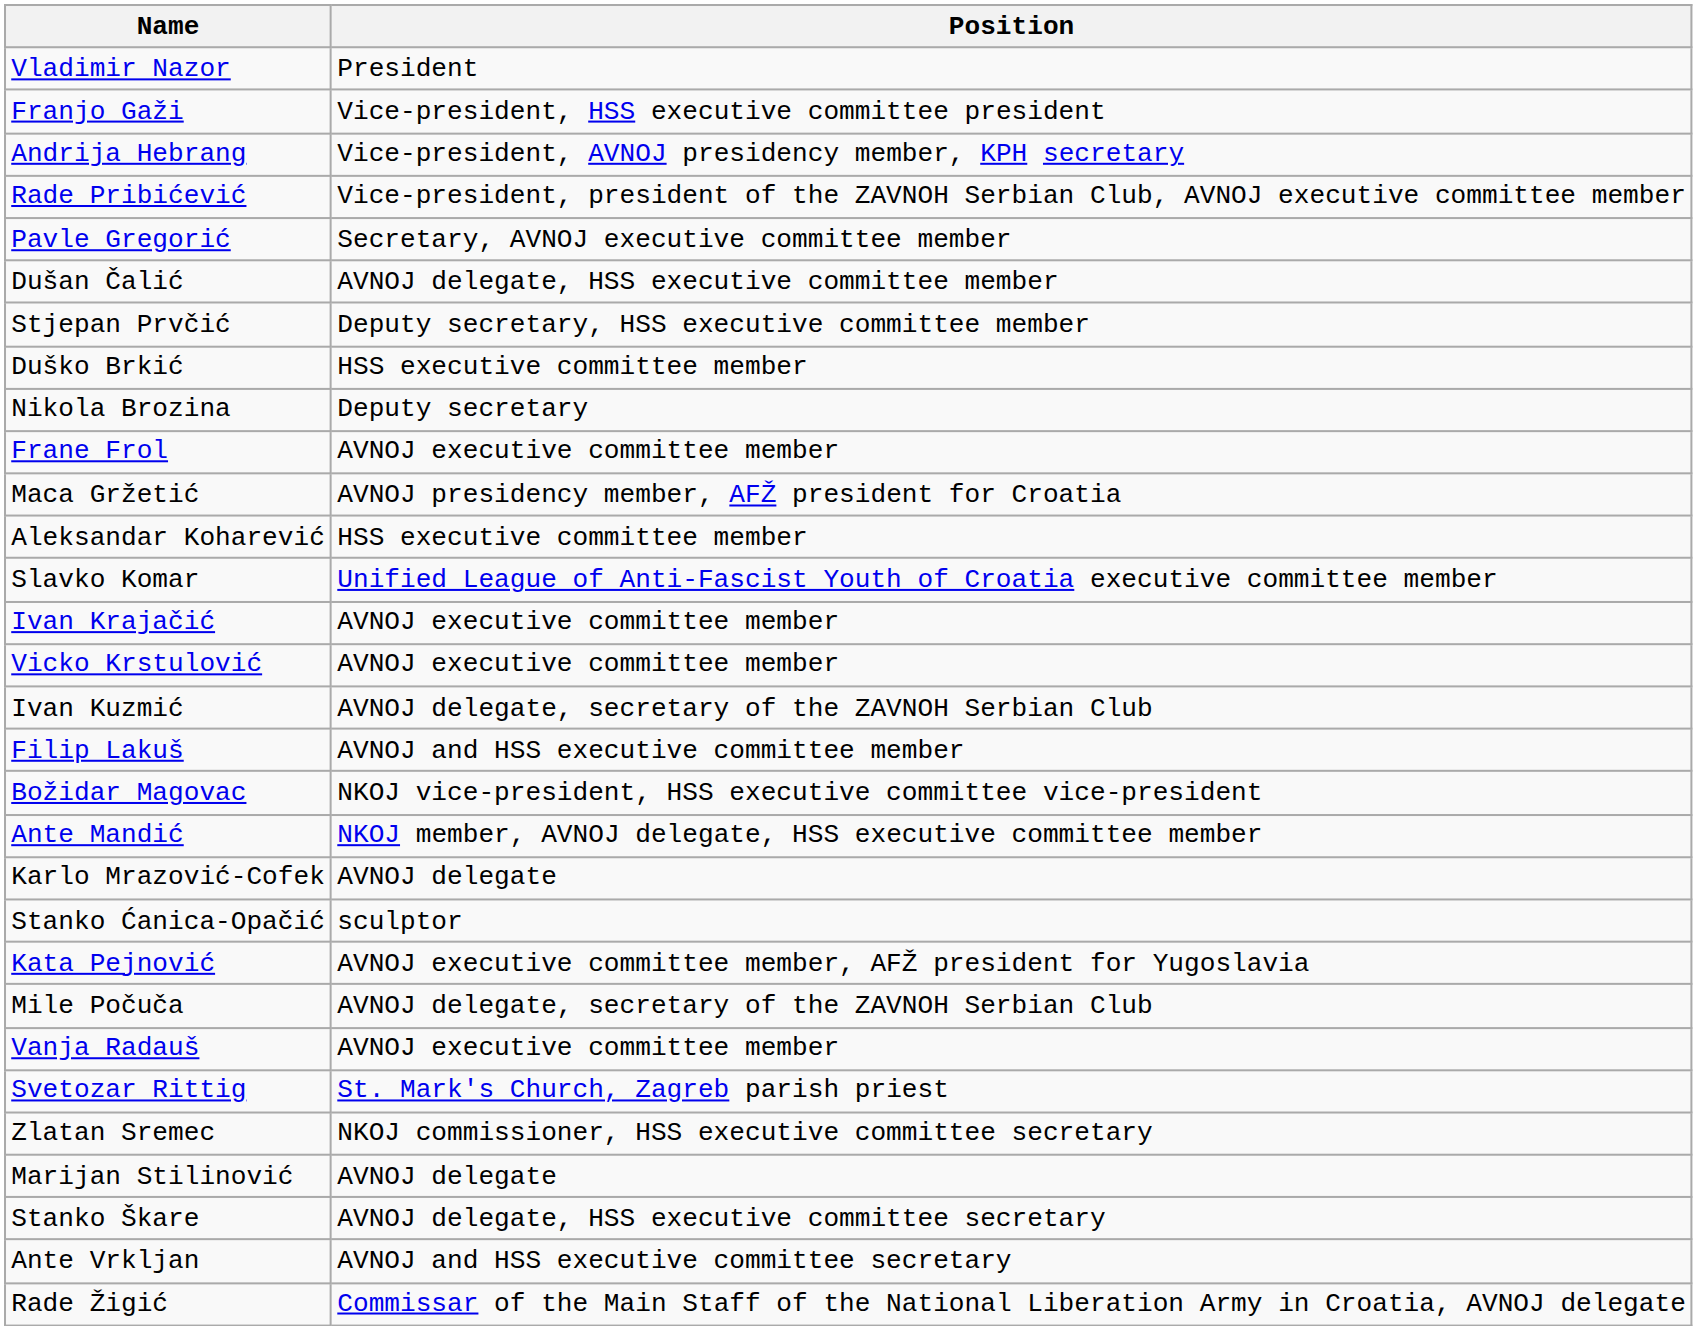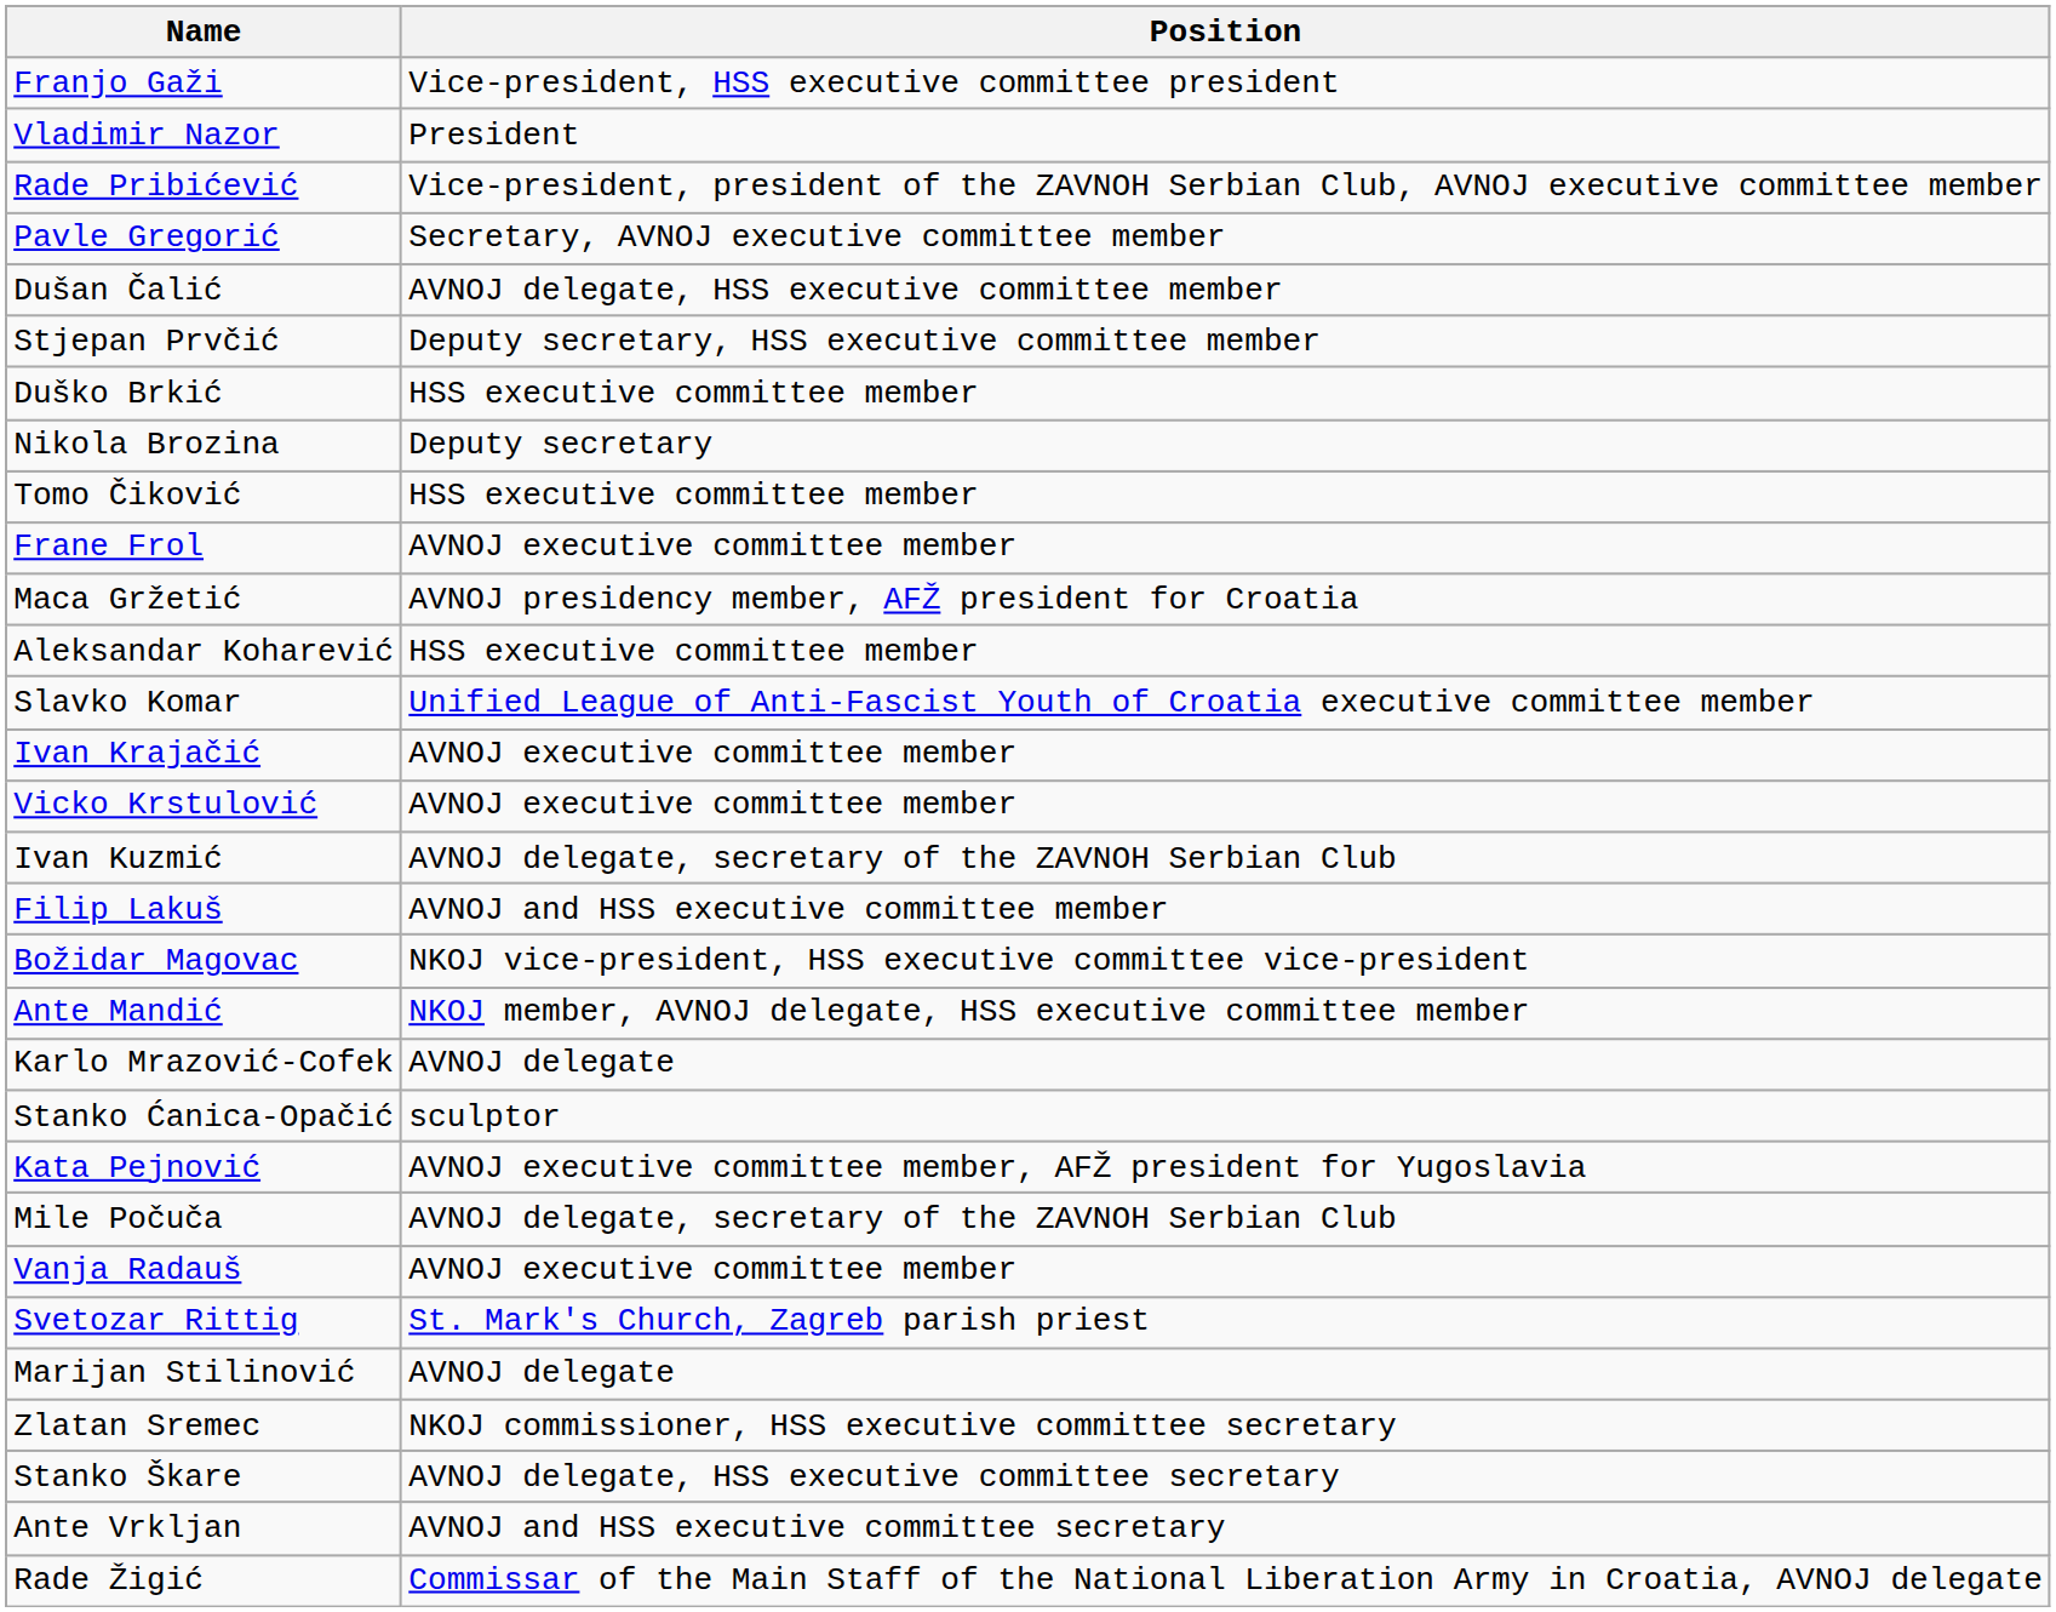 <table class="plainrowheaders wikitable" style="cellspacing=2px; text-align:left;">
 <tr style="font-size:100%; text-align:left;">
 <th>Name</th>
 <th>Position</th>
 </tr>
 <tr>
-<td><a href='#'>Vladimir Nazor</a></td>
-<td>President</td>
-</tr>
-<tr>
 <td><a href='#'>Franjo Gaži</a></td>
 <td>Vice-president, <a href='#'>HSS</a> executive committee president</td>
 </tr>
 <tr>
-<td><a href='#'>Andrija Hebrang</a></td>
-<td>Vice-president, <a href='#'>AVNOJ</a> presidency member, <a href='#'>KPH</a> <a href='#'>secretary</a></td>
+<td><a href='#'>Vladimir Nazor</a></td>
+<td>President</td>
 </tr>
 <tr>
 <td><a href='#'>Rade Pribićević</a></td>
 <td>Vice-president, president of the ZAVNOH Serbian Club, AVNOJ executive committee member</td>
 </tr>
 <tr>
 <td><a href='#'>Pavle Gregorić</a></td>
 <td>Secretary, AVNOJ executive committee member</td>
 </tr>
 <tr>
 <td>Dušan Čalić</td>
 <td>AVNOJ delegate, HSS executive committee member</td>
 </tr>
 <tr>
 <td>Stjepan Prvčić</td>
 <td>Deputy secretary, HSS executive committee member</td>
 </tr>
 <tr>
 <td>Duško Brkić</td>
 <td>HSS executive committee member</td>
 </tr>
 <tr>
 <td>Nikola Brozina</td>
 <td>Deputy secretary</td>
+</tr>
+<tr>
+<td>Tomo Čiković</td>
+<td>HSS executive committee member</td>
 </tr>
 <tr>
 <td><a href='#'>Frane Frol</a></td>
 <td>AVNOJ executive committee member</td>
 </tr>
 <tr>
 <td>Maca Gržetić</td>
 <td>AVNOJ presidency member, <a href='#'>AFŽ</a> president for Croatia</td>
 </tr>
 <tr>
 <td>Aleksandar Koharević</td>
 <td>HSS executive committee member</td>
 </tr>
 <tr>
 <td>Slavko Komar</td>
 <td><a href='#'>Unified League of Anti-Fascist Youth of Croatia</a> executive committee member</td>
 </tr>
 <tr>
 <td><a href='#'>Ivan Krajačić</a></td>
 <td>AVNOJ executive committee member</td>
 </tr>
 <tr>
 <td><a href='#'>Vicko Krstulović</a></td>
 <td>AVNOJ executive committee member</td>
 </tr>
 <tr>
 <td>Ivan Kuzmić</td>
 <td>AVNOJ delegate, secretary of the ZAVNOH Serbian Club</td>
 </tr>
 <tr>
 <td><a href='#'>Filip Lakuš</a></td>
 <td>AVNOJ and HSS executive committee member</td>
 </tr>
 <tr>
 <td><a href='#'>Božidar Magovac</a></td>
 <td>NKOJ vice-president, HSS executive committee vice-president</td>
 </tr>
 <tr>
 <td><a href='#'>Ante Mandić</a></td>
 <td><a href='#'>NKOJ</a> member, AVNOJ delegate, HSS executive committee member</td>
 </tr>
 <tr>
 <td>Karlo Mrazović-Cofek</td>
 <td>AVNOJ delegate</td>
 </tr>
 <tr>
 <td>Stanko Ćanica-Opačić</td>
 <td>sculptor</td>
 </tr>
 <tr>
 <td><a href='#'>Kata Pejnović</a></td>
 <td>AVNOJ executive committee member, AFŽ president for Yugoslavia</td>
 </tr>
 <tr>
 <td>Mile Počuča</td>
 <td>AVNOJ delegate, secretary of the ZAVNOH Serbian Club</td>
 </tr>
 <tr>
 <td><a href='#'>Vanja Radauš</a></td>
 <td>AVNOJ executive committee member</td>
 </tr>
 <tr>
 <td><a href='#'>Svetozar Rittig</a></td>
 <td><a href='#'>St. Mark's Church, Zagreb</a> parish priest</td>
 </tr>
 <tr>
+<td>Marijan Stilinović</td>
+<td>AVNOJ delegate</td>
+</tr>
+<tr>
 <td>Zlatan Sremec</td>
 <td>NKOJ commissioner, HSS executive committee secretary</td>
-</tr>
-<tr>
-<td>Marijan Stilinović</td>
-<td>AVNOJ delegate</td>
 </tr>
 <tr>
 <td>Stanko Škare</td>
 <td>AVNOJ delegate, HSS executive committee secretary</td>
 </tr>
 <tr>
 <td>Ante Vrkljan</td>
 <td>AVNOJ and HSS executive committee secretary</td>
 </tr>
 <tr>
 <td>Rade Žigić</td>
 <td><a href='#'>Commissar</a> of the Main Staff of the National Liberation Army in Croatia, AVNOJ delegate</td>
 </tr>
 </table>
